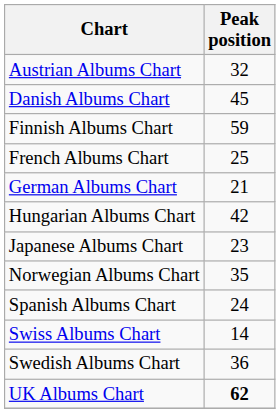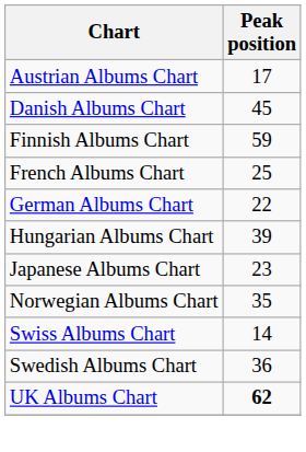 <table class="wikitable sortable">
 <tr>
 <th>Chart</th>
 <th>Peak<br>position</th>
 </tr>
 <tr>
 <td><a href='#'>Austrian Albums Chart</a></td>
-<td align="center">32</td>
+<td align="center">17</td>
 </tr>
 <tr>
 <td><a href='#'>Danish Albums Chart</a></td>
 <td align="center">45</td>
 </tr>
 <tr>
 <td>Finnish Albums Chart</td>
 <td align="center">59</td>
 </tr>
 <tr>
 <td>French Albums Chart</td>
 <td align="center">25</td>
 </tr>
 <tr>
 <td><a href='#'>German Albums Chart</a></td>
-<td align="center">21</td>
+<td align="center">22</td>
 </tr>
 <tr>
 <td>Hungarian Albums Chart</td>
-<td align="center">42</td>
+<td align="center">39</td>
 </tr>
 <tr>
 <td>Japanese Albums Chart</td>
 <td align="center">23</td>
 </tr>
 <tr>
 <td>Norwegian Albums Chart</td>
 <td align="center">35</td>
-</tr>
-<tr>
-<td>Spanish Albums Chart</td>
-<td align="center">24</td>
 </tr>
 <tr>
 <td><a href='#'>Swiss Albums Chart</a></td>
 <td align="center">14</td>
 </tr>
 <tr>
 <td>Swedish Albums Chart</td>
 <td align="center">36</td>
 </tr>
 <tr>
 <td><a href='#'>UK Albums Chart</a></td>
 <td align="center"><strong>62</strong></td>
 </tr>
 <tr>
 </tr>
 </table>
